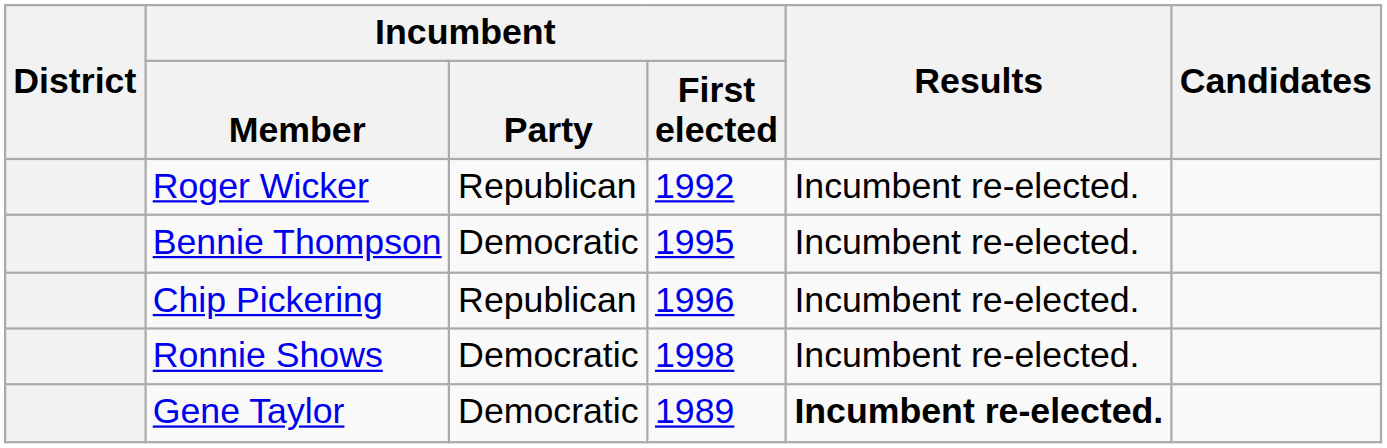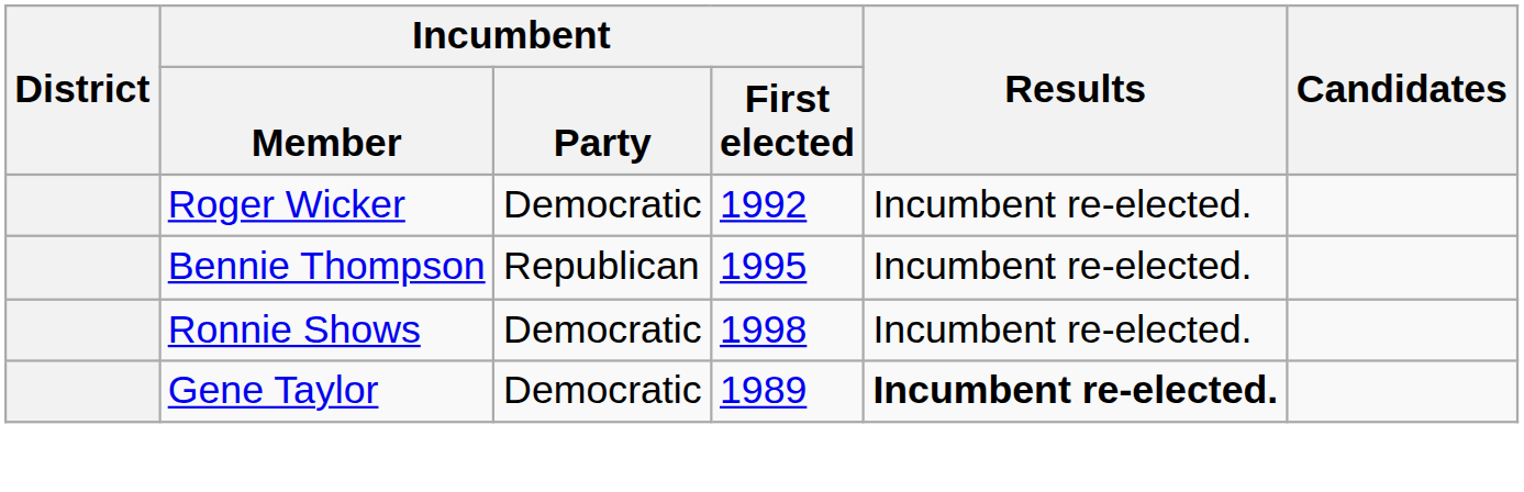 <table class="wikitable sortable">
 <tr>
 <th rowspan=2>District</th>
 <th colspan=3>Incumbent</th>
 <th rowspan=2>Results</th>
 <th rowspan=2 class="unsortable">Candidates</th>
 </tr>
 <tr valign=bottom>
 <th>Member</th>
 <th>Party</th>
 <th>First<br>elected</th>
 </tr>
 <tr>
 <th></th>
 <td><a href='#'>Roger Wicker</a></td>
-<td>Republican</td>
+<td>Democratic</td>
 <td><a href='#'>1992</a></td>
 <td>Incumbent re-elected.</td>
 <td nowrap></td>
 </tr>
 <tr>
 <th></th>
 <td><a href='#'>Bennie Thompson</a></td>
-<td>Democratic</td>
+<td>Republican</td>
 <td><a href='#'>1995</a></td>
-<td>Incumbent re-elected.</td>
-<td nowrap></td>
-</tr>
-<tr>
-<th></th>
-<td><a href='#'>Chip Pickering</a></td>
-<td>Republican</td>
-<td><a href='#'>1996</a></td>
 <td>Incumbent re-elected.</td>
 <td nowrap></td>
 </tr>
 <tr>
 <th></th>
 <td><a href='#'>Ronnie Shows</a></td>
 <td>Democratic</td>
 <td><a href='#'>1998</a></td>
 <td>Incumbent re-elected.</td>
 <td nowrap></td>
 </tr>
 <tr>
 <th></th>
 <td><a href='#'>Gene Taylor</a></td>
 <td>Democratic</td>
 <td><a href='#'>1989</a></td>
 <td><strong>Incumbent re-elected.</strong></td>
 <td nowrap></td>
 </tr>
 </table>
